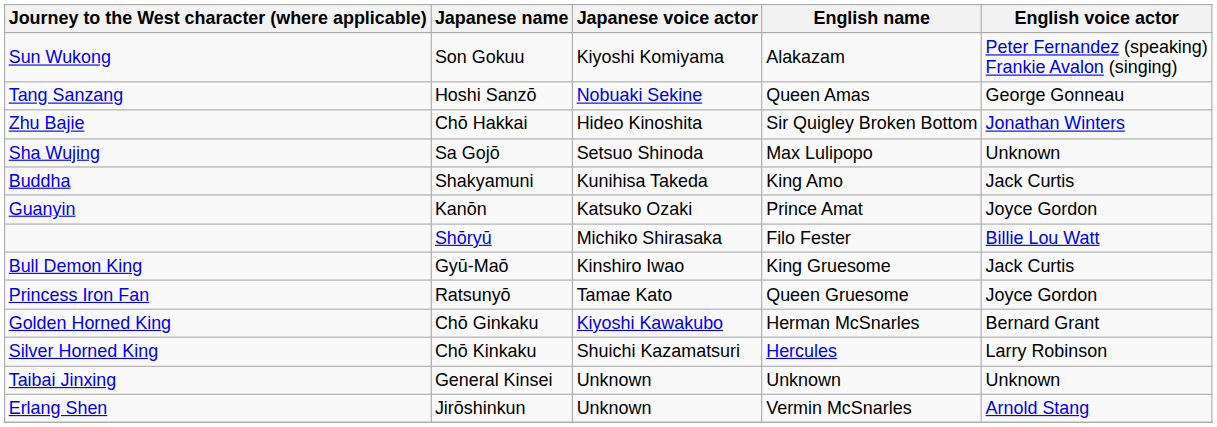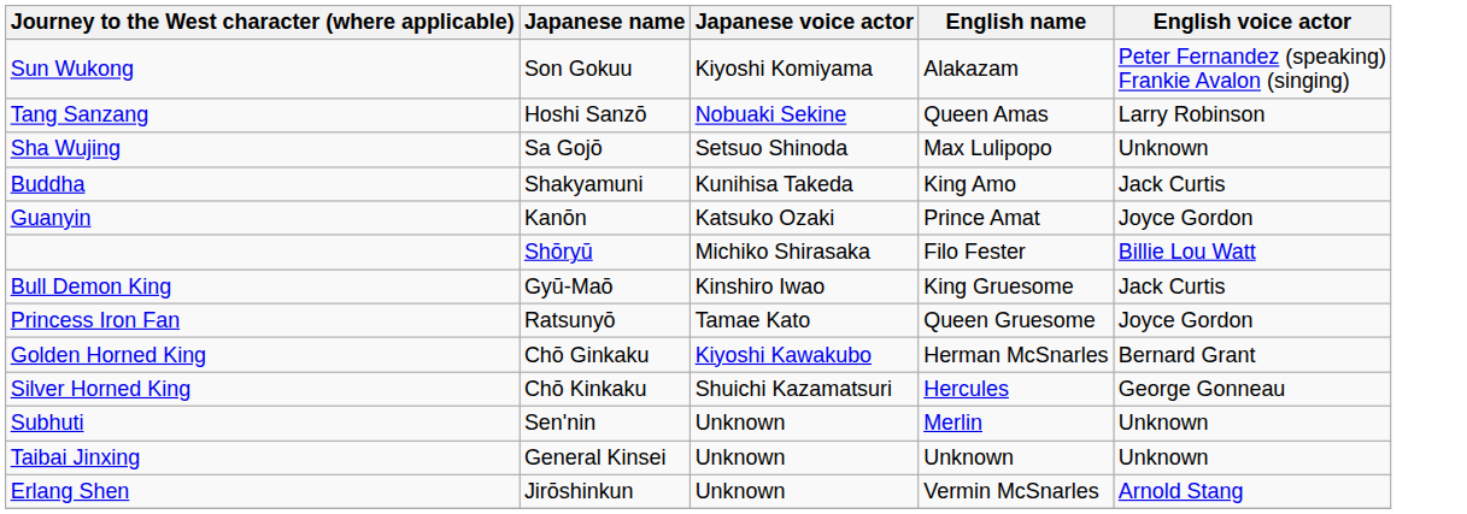 <table class="wikitable">
 <tr>
 <th>Journey to the West character (where applicable)</th>
 <th>Japanese name</th>
 <th>Japanese voice actor</th>
 <th>English name</th>
 <th>English voice actor</th>
 </tr>
 <tr>
 <td><a href='#'>Sun Wukong</a></td>
 <td>Son Gokuu</td>
 <td>Kiyoshi Komiyama</td>
 <td>Alakazam</td>
 <td><a href='#'>Peter Fernandez</a> (speaking)<br><a href='#'>Frankie Avalon</a> (singing)</td>
 </tr>
 <tr>
 <td><a href='#'>Tang Sanzang</a></td>
 <td>Hoshi Sanzō</td>
 <td><a href='#'>Nobuaki Sekine</a></td>
 <td>Queen Amas</td>
-<td>George Gonneau</td>
-</tr>
-<tr>
-<td><a href='#'>Zhu Bajie</a></td>
-<td>Chō Hakkai</td>
-<td>Hideo Kinoshita</td>
-<td>Sir Quigley Broken Bottom</td>
-<td><a href='#'>Jonathan Winters</a></td>
+<td>Larry Robinson</td>
 </tr>
 <tr>
 <td><a href='#'>Sha Wujing</a></td>
 <td>Sa Gojō</td>
 <td>Setsuo Shinoda</td>
 <td>Max Lulipopo</td>
 <td>Unknown</td>
 </tr>
 <tr>
 <td><a href='#'>Buddha</a></td>
 <td>Shakyamuni</td>
 <td>Kunihisa Takeda</td>
 <td>King Amo</td>
 <td>Jack Curtis</td>
 </tr>
 <tr>
 <td><a href='#'>Guanyin</a></td>
 <td>Kanōn</td>
 <td>Katsuko Ozaki</td>
 <td>Prince Amat</td>
 <td>Joyce Gordon</td>
 </tr>
 <tr>
 <td></td>
 <td><a href='#'>Shōryū</a></td>
 <td>Michiko Shirasaka</td>
 <td>Filo Fester</td>
 <td><a href='#'>Billie Lou Watt</a></td>
 </tr>
 <tr>
 <td><a href='#'>Bull Demon King</a></td>
 <td>Gyū-Maō</td>
 <td>Kinshiro Iwao</td>
 <td>King Gruesome</td>
 <td>Jack Curtis</td>
 </tr>
 <tr>
 <td><a href='#'>Princess Iron Fan</a></td>
 <td>Ratsunyō</td>
 <td>Tamae Kato</td>
 <td>Queen Gruesome</td>
 <td>Joyce Gordon</td>
 </tr>
 <tr>
 <td><a href='#'>Golden Horned King</a></td>
 <td>Chō Ginkaku</td>
 <td><a href='#'>Kiyoshi Kawakubo</a></td>
 <td>Herman McSnarles</td>
 <td>Bernard Grant</td>
 </tr>
 <tr>
 <td><a href='#'>Silver Horned King</a></td>
 <td>Chō Kinkaku</td>
 <td>Shuichi Kazamatsuri</td>
 <td><a href='#'>Hercules</a></td>
-<td>Larry Robinson</td>
+<td>George Gonneau</td>
+</tr>
+<tr>
+<td><a href='#'>Subhuti</a></td>
+<td>Sen'nin</td>
+<td>Unknown</td>
+<td><a href='#'>Merlin</a></td>
+<td>Unknown</td>
 </tr>
 <tr>
 <td><a href='#'>Taibai Jinxing</a></td>
 <td>General Kinsei</td>
 <td>Unknown</td>
 <td>Unknown</td>
 <td>Unknown</td>
 </tr>
 <tr>
 <td><a href='#'>Erlang Shen</a></td>
 <td>Jirōshinkun</td>
 <td>Unknown</td>
 <td>Vermin McSnarles</td>
 <td><a href='#'>Arnold Stang</a></td>
 </tr>
 <tr>
 </tr>
 </table>
